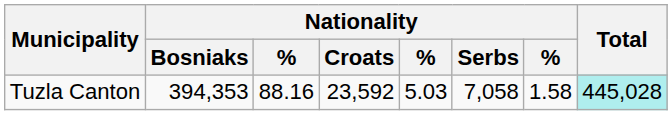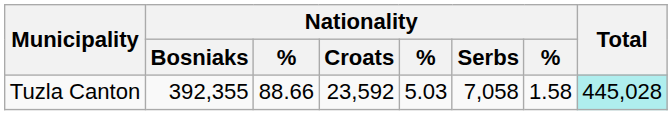 <table class="wikitable" style="text-align:right;">
 <tr>
 <th rowspan="2">Municipality</th>
 <th colspan="6">Nationality</th>
 <th rowspan="2">Total</th>
 </tr>
 <tr>
 <th>Bosniaks</th>
 <th>%</th>
 <th>Croats</th>
 <th>%</th>
 <th>Serbs</th>
 <th>%</th>
 </tr>
 <tr>
 <td style="text-align:left;">Tuzla Canton</td>
-<td>394,353</td>
-<td>88.16</td>
+<td>392,355</td>
+<td>88.66</td>
 <td>23,592</td>
 <td>5.03</td>
 <td>7,058</td>
 <td>1.58</td>
 <td style="background: paleturquoise;">445,028</td>
 </tr>
 </table>
